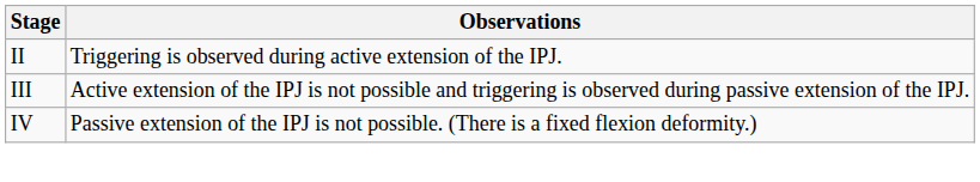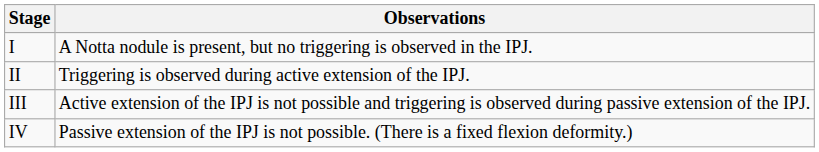 <table class="wikitable">
 <tr>
 <th>Stage</th>
 <th>Observations</th>
+</tr>
+<tr>
+<td>I</td>
+<td>A Notta nodule is present, but no triggering is observed in the IPJ.</td>
 </tr>
 <tr>
 <td>II</td>
 <td>Triggering is observed during active extension of the IPJ.</td>
 </tr>
 <tr>
 <td>III</td>
 <td>Active extension of the IPJ is not possible and triggering is observed during passive extension of the IPJ.</td>
 </tr>
 <tr>
 <td>IV</td>
 <td>Passive extension of the IPJ is not possible. (There is a fixed flexion deformity.)</td>
 </tr>
 </table>
